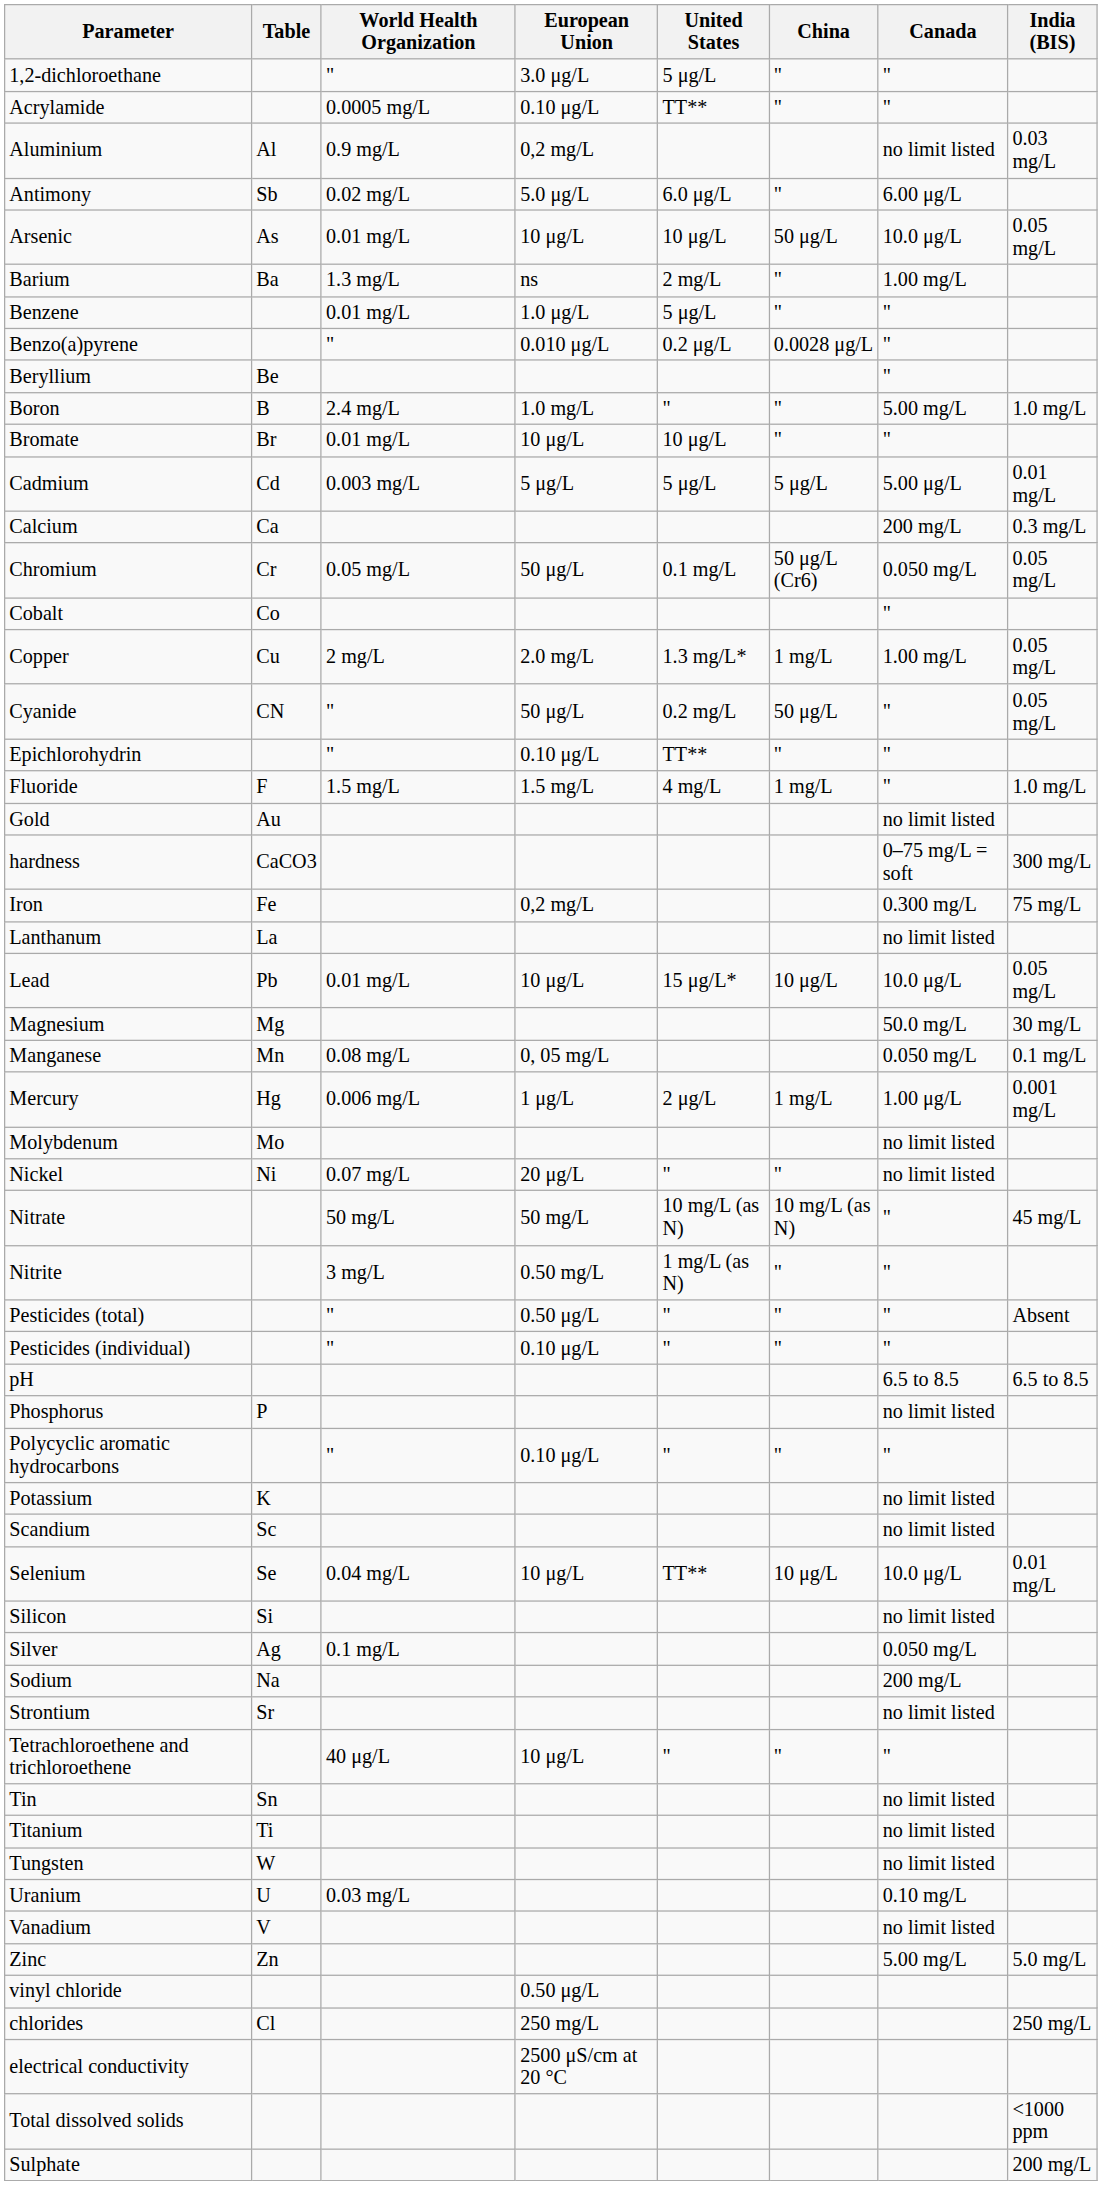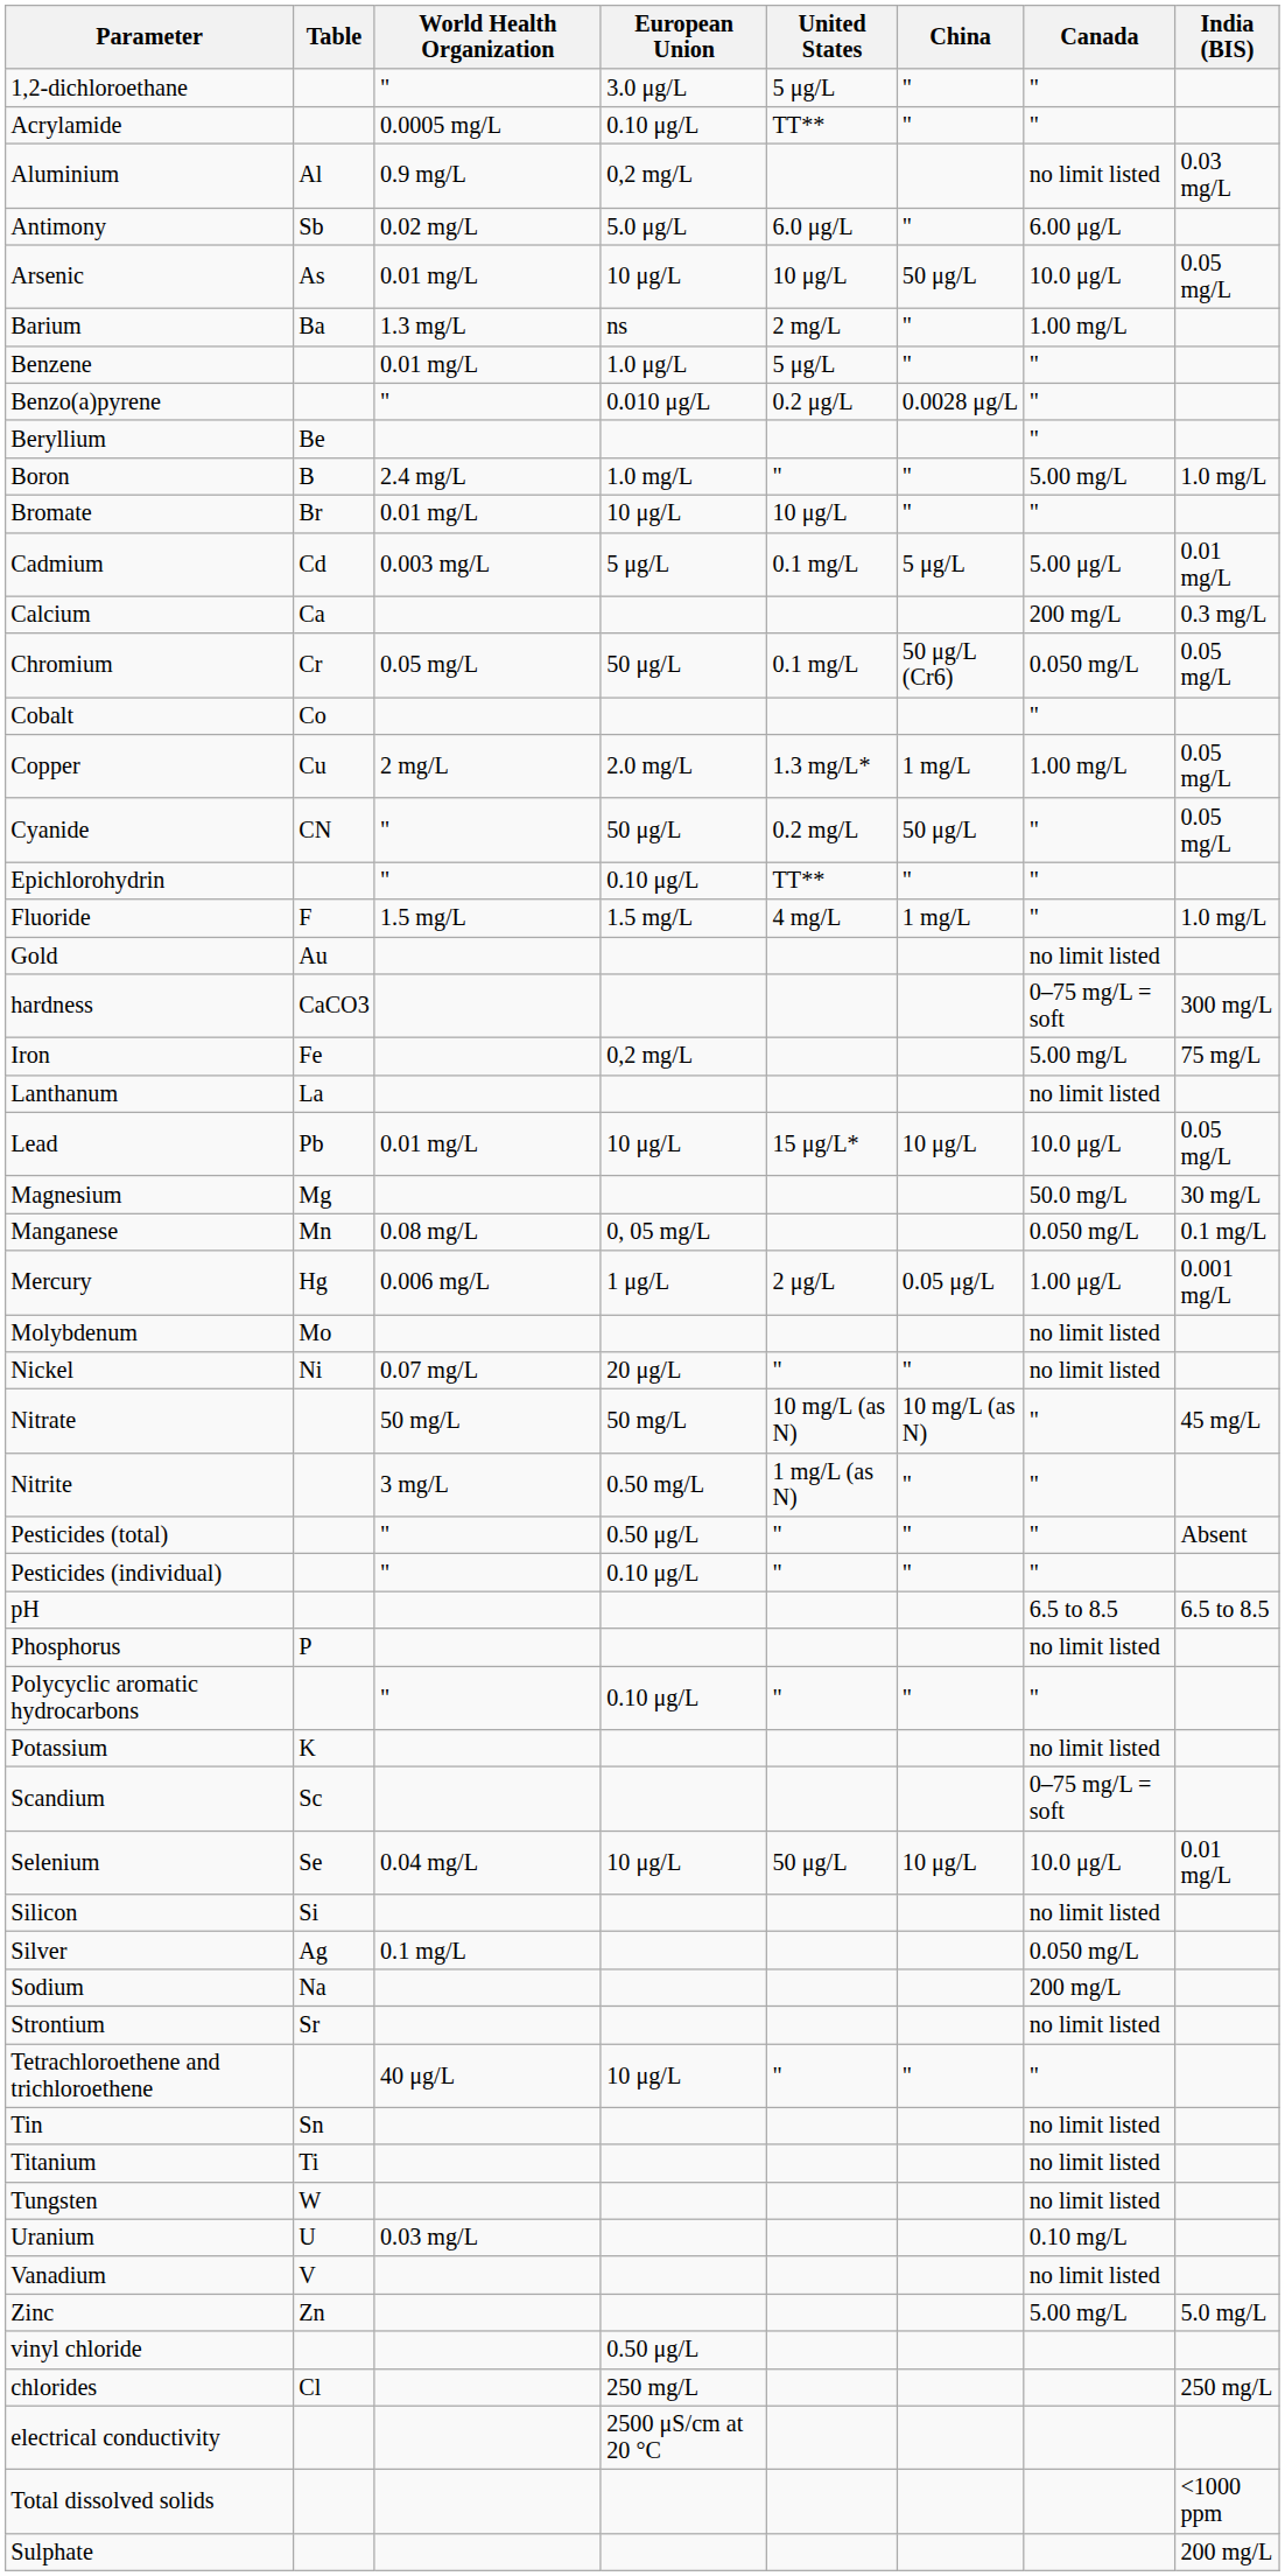 <table class="wikitable">
 <tr>
 <th>Parameter</th>
 <th>Table</th>
 <th>World Health Organization</th>
 <th>European Union</th>
 <th>United States</th>
 <th>China</th>
 <th>Canada</th>
 <th>India (BIS)</th>
 </tr>
 <tr>
 <td>1,2-dichloroethane</td>
 <td></td>
 <td>"</td>
 <td>3.0 μg/L</td>
 <td>5 μg/L</td>
 <td>"</td>
 <td>"</td>
 <td></td>
 </tr>
 <tr>
 <td>Acrylamide</td>
 <td></td>
 <td>0.0005 mg/L</td>
 <td>0.10 μg/L</td>
 <td>TT**</td>
 <td>"</td>
 <td>"</td>
 <td></td>
 </tr>
 <tr>
 <td>Aluminium</td>
 <td>Al</td>
 <td>0.9 mg/L</td>
 <td>0,2 mg/L</td>
 <td></td>
 <td></td>
 <td>no limit listed</td>
 <td>0.03 mg/L</td>
 </tr>
 <tr>
 <td>Antimony</td>
 <td>Sb</td>
 <td>0.02 mg/L</td>
 <td>5.0 μg/L</td>
 <td>6.0 μg/L</td>
 <td>"</td>
 <td>6.00 μg/L</td>
 <td></td>
 </tr>
 <tr>
 <td>Arsenic</td>
 <td>As</td>
 <td>0.01 mg/L</td>
 <td>10 μg/L</td>
 <td>10 μg/L</td>
 <td>50 μg/L</td>
 <td>10.0 μg/L</td>
 <td>0.05 mg/L</td>
 </tr>
 <tr>
 <td>Barium</td>
 <td>Ba</td>
 <td>1.3 mg/L</td>
 <td>ns</td>
 <td>2 mg/L</td>
 <td>"</td>
 <td>1.00 mg/L</td>
 <td></td>
 </tr>
 <tr>
 <td>Benzene</td>
 <td></td>
 <td>0.01 mg/L</td>
 <td>1.0 μg/L</td>
 <td>5 μg/L</td>
 <td>"</td>
 <td>"</td>
 <td></td>
 </tr>
 <tr>
 <td>Benzo(a)pyrene</td>
 <td></td>
 <td>"</td>
 <td>0.010 μg/L</td>
 <td>0.2 μg/L</td>
 <td>0.0028 μg/L</td>
 <td>"</td>
 <td></td>
 </tr>
 <tr>
 <td>Beryllium</td>
 <td>Be</td>
 <td></td>
 <td></td>
 <td></td>
 <td></td>
 <td>"</td>
 <td></td>
 </tr>
 <tr>
 <td>Boron</td>
 <td>B</td>
 <td>2.4 mg/L</td>
 <td>1.0 mg/L</td>
 <td>"</td>
 <td>"</td>
 <td>5.00 mg/L</td>
 <td>1.0 mg/L</td>
 </tr>
 <tr>
 <td>Bromate</td>
 <td>Br</td>
 <td>0.01 mg/L</td>
 <td>10 μg/L</td>
 <td>10 μg/L</td>
 <td>"</td>
 <td>"</td>
 <td></td>
 </tr>
 <tr>
 <td>Cadmium</td>
 <td>Cd</td>
 <td>0.003 mg/L</td>
 <td>5 μg/L</td>
-<td>5 μg/L</td>
+<td>0.1 mg/L</td>
 <td>5 μg/L</td>
 <td>5.00 μg/L</td>
 <td>0.01 mg/L</td>
 </tr>
 <tr>
 <td>Calcium</td>
 <td>Ca</td>
 <td></td>
 <td></td>
 <td></td>
 <td></td>
 <td>200 mg/L</td>
 <td>0.3 mg/L</td>
 </tr>
 <tr>
 <td>Chromium</td>
 <td>Cr</td>
 <td>0.05 mg/L</td>
 <td>50 μg/L</td>
 <td>0.1 mg/L</td>
 <td>50 μg/L (Cr6)</td>
 <td>0.050 mg/L</td>
 <td>0.05 mg/L</td>
 </tr>
 <tr>
 <td>Cobalt</td>
 <td>Co</td>
 <td></td>
 <td></td>
 <td></td>
 <td></td>
 <td>"</td>
 <td></td>
 </tr>
 <tr>
 <td>Copper</td>
 <td>Cu</td>
 <td>2 mg/L</td>
 <td>2.0 mg/L</td>
 <td>1.3 mg/L*</td>
 <td>1 mg/L</td>
 <td>1.00 mg/L</td>
 <td>0.05 mg/L</td>
 </tr>
 <tr>
 <td>Cyanide</td>
 <td>CN</td>
 <td>"</td>
 <td>50 μg/L</td>
 <td>0.2 mg/L</td>
 <td>50 μg/L</td>
 <td>"</td>
 <td>0.05 mg/L</td>
 </tr>
 <tr>
 <td>Epichlorohydrin</td>
 <td></td>
 <td>"</td>
 <td>0.10 μg/L</td>
 <td>TT**</td>
 <td>"</td>
 <td>"</td>
 <td></td>
 </tr>
 <tr>
 <td>Fluoride</td>
 <td>F</td>
 <td>1.5 mg/L</td>
 <td>1.5 mg/L</td>
 <td>4 mg/L</td>
 <td>1 mg/L</td>
 <td>"</td>
 <td>1.0 mg/L</td>
 </tr>
 <tr>
 <td>Gold</td>
 <td>Au</td>
 <td></td>
 <td></td>
 <td></td>
 <td></td>
 <td>no limit listed</td>
 <td></td>
 </tr>
 <tr>
 <td>hardness</td>
 <td>CaCO3</td>
 <td></td>
 <td></td>
 <td></td>
 <td></td>
 <td>0–75 mg/L = soft</td>
 <td>300 mg/L</td>
 </tr>
 <tr>
 <td>Iron</td>
 <td>Fe</td>
 <td></td>
 <td>0,2 mg/L</td>
 <td></td>
 <td></td>
-<td>0.300 mg/L</td>
+<td>5.00 mg/L</td>
 <td>75 mg/L</td>
 </tr>
 <tr>
 <td>Lanthanum</td>
 <td>La</td>
 <td></td>
 <td></td>
 <td></td>
 <td></td>
 <td>no limit listed</td>
 <td></td>
 </tr>
 <tr>
 <td>Lead</td>
 <td>Pb</td>
 <td>0.01 mg/L</td>
 <td>10 μg/L</td>
 <td>15 μg/L*</td>
 <td>10 μg/L</td>
 <td>10.0 μg/L</td>
 <td>0.05 mg/L</td>
 </tr>
 <tr>
 <td>Magnesium</td>
 <td>Mg</td>
 <td></td>
 <td></td>
 <td></td>
 <td></td>
 <td>50.0 mg/L</td>
 <td>30 mg/L</td>
 </tr>
 <tr>
 <td>Manganese</td>
 <td>Mn</td>
 <td>0.08 mg/L</td>
 <td>0, 05 mg/L</td>
 <td></td>
 <td></td>
 <td>0.050 mg/L</td>
 <td>0.1 mg/L</td>
 </tr>
 <tr>
 <td>Mercury</td>
 <td>Hg</td>
 <td>0.006 mg/L</td>
 <td>1 μg/L</td>
 <td>2 μg/L</td>
-<td>1 mg/L</td>
+<td>0.05 μg/L</td>
 <td>1.00 μg/L</td>
 <td>0.001 mg/L</td>
 </tr>
 <tr>
 <td>Molybdenum</td>
 <td>Mo</td>
 <td></td>
 <td></td>
 <td></td>
 <td></td>
 <td>no limit listed</td>
 <td></td>
 </tr>
 <tr>
 <td>Nickel</td>
 <td>Ni</td>
 <td>0.07 mg/L</td>
 <td>20 μg/L</td>
 <td>"</td>
 <td>"</td>
 <td>no limit listed</td>
 <td></td>
 </tr>
 <tr>
 <td>Nitrate</td>
 <td></td>
 <td>50 mg/L</td>
 <td>50 mg/L</td>
 <td>10 mg/L (as N)</td>
 <td>10 mg/L (as N)</td>
 <td>"</td>
 <td>45 mg/L</td>
 </tr>
 <tr>
 <td>Nitrite</td>
 <td></td>
 <td>3 mg/L</td>
 <td>0.50 mg/L</td>
 <td>1 mg/L (as N)</td>
 <td>"</td>
 <td>"</td>
 <td></td>
 </tr>
 <tr>
 <td>Pesticides (total)</td>
 <td></td>
 <td>"</td>
 <td>0.50 μg/L</td>
 <td>"</td>
 <td>"</td>
 <td>"</td>
 <td>Absent</td>
 </tr>
 <tr>
 <td>Pesticides (individual)</td>
 <td></td>
 <td>"</td>
 <td>0.10 μg/L</td>
 <td>"</td>
 <td>"</td>
 <td>"</td>
 <td></td>
 </tr>
 <tr>
 <td>pH</td>
 <td></td>
 <td></td>
 <td></td>
 <td></td>
 <td></td>
 <td>6.5 to 8.5</td>
 <td>6.5 to 8.5</td>
 </tr>
 <tr>
 <td>Phosphorus</td>
 <td>P</td>
 <td></td>
 <td></td>
 <td></td>
 <td></td>
 <td>no limit listed</td>
 <td></td>
 </tr>
 <tr>
 <td>Polycyclic aromatic hydrocarbons</td>
 <td></td>
 <td>"</td>
 <td>0.10 μg/L</td>
 <td>"</td>
 <td>"</td>
 <td>"</td>
 <td></td>
 </tr>
 <tr>
 <td>Potassium</td>
 <td>K</td>
 <td></td>
 <td></td>
 <td></td>
 <td></td>
 <td>no limit listed</td>
 <td></td>
 </tr>
 <tr>
 <td>Scandium</td>
 <td>Sc</td>
 <td></td>
 <td></td>
 <td></td>
 <td></td>
-<td>no limit listed</td>
+<td>0–75 mg/L = soft</td>
 <td></td>
 </tr>
 <tr>
 <td>Selenium</td>
 <td>Se</td>
 <td>0.04 mg/L</td>
 <td>10 μg/L</td>
-<td>TT**</td>
+<td>50 μg/L</td>
 <td>10 μg/L</td>
 <td>10.0 μg/L</td>
 <td>0.01 mg/L</td>
 </tr>
 <tr>
 <td>Silicon</td>
 <td>Si</td>
 <td></td>
 <td></td>
 <td></td>
 <td></td>
 <td>no limit listed</td>
 <td></td>
 </tr>
 <tr>
 <td>Silver</td>
 <td>Ag</td>
 <td>0.1 mg/L</td>
 <td></td>
 <td></td>
 <td></td>
 <td>0.050 mg/L</td>
 <td></td>
 </tr>
 <tr>
 <td>Sodium</td>
 <td>Na</td>
 <td></td>
 <td></td>
 <td></td>
 <td></td>
 <td>200 mg/L</td>
 <td></td>
 </tr>
 <tr>
 <td>Strontium</td>
 <td>Sr</td>
 <td></td>
 <td></td>
 <td></td>
 <td></td>
 <td>no limit listed</td>
 <td></td>
 </tr>
 <tr>
 <td>Tetrachloroethene and trichloroethene</td>
 <td></td>
 <td>40 μg/L</td>
 <td>10 μg/L</td>
 <td>"</td>
 <td>"</td>
 <td>"</td>
 <td></td>
 </tr>
 <tr>
 <td>Tin</td>
 <td>Sn</td>
 <td></td>
 <td></td>
 <td></td>
 <td></td>
 <td>no limit listed</td>
 <td></td>
 </tr>
 <tr>
 <td>Titanium</td>
 <td>Ti</td>
 <td></td>
 <td></td>
 <td></td>
 <td></td>
 <td>no limit listed</td>
 <td></td>
 </tr>
 <tr>
 <td>Tungsten</td>
 <td>W</td>
 <td></td>
 <td></td>
 <td></td>
 <td></td>
 <td>no limit listed</td>
 <td></td>
 </tr>
 <tr>
 <td>Uranium</td>
 <td>U</td>
 <td>0.03 mg/L</td>
 <td></td>
 <td></td>
 <td></td>
 <td>0.10 mg/L</td>
 <td></td>
 </tr>
 <tr>
 <td>Vanadium</td>
 <td>V</td>
 <td></td>
 <td></td>
 <td></td>
 <td></td>
 <td>no limit listed</td>
 <td></td>
 </tr>
 <tr>
 <td>Zinc</td>
 <td>Zn</td>
 <td></td>
 <td></td>
 <td></td>
 <td></td>
 <td>5.00 mg/L</td>
 <td>5.0 mg/L</td>
 </tr>
 <tr>
 <td>vinyl chloride</td>
 <td></td>
 <td></td>
 <td>0.50 μg/L</td>
 <td></td>
 <td></td>
 <td></td>
 <td></td>
 </tr>
 <tr>
 <td>chlorides</td>
 <td>Cl</td>
 <td></td>
 <td>250 mg/L</td>
 <td></td>
 <td></td>
 <td></td>
 <td>250 mg/L</td>
 </tr>
 <tr>
 <td>electrical conductivity</td>
 <td></td>
 <td></td>
 <td>2500 μS/cm at 20 °C</td>
 <td></td>
 <td></td>
 <td></td>
 <td></td>
 </tr>
 <tr>
 <td>Total dissolved solids</td>
 <td></td>
 <td></td>
 <td></td>
 <td></td>
 <td></td>
 <td></td>
 <td><1000 ppm</td>
 </tr>
 <tr>
 <td>Sulphate</td>
 <td></td>
 <td></td>
 <td></td>
 <td></td>
 <td></td>
 <td></td>
 <td>200 mg/L</td>
 </tr>
 </table>
